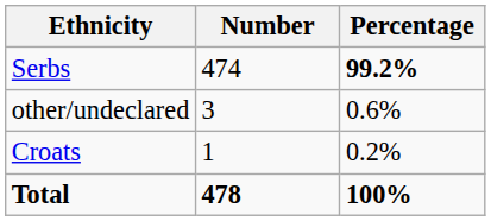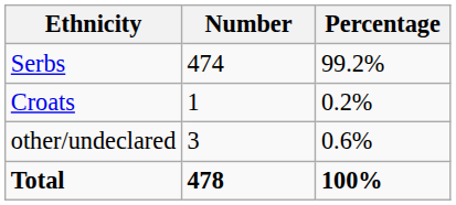 <table class="wikitable">
 <tr>
 <th width="100px">Ethnicity</th>
 <th width="80px">Number</th>
 <th width="80px">Percentage</th>
 </tr>
 <tr>
 <td><a href='#'>Serbs</a></td>
 <td>474</td>
-<td><strong>99.2%</strong></td>
+<td>99.2%</td>
+</tr>
+<tr>
+<td><a href='#'>Croats</a></td>
+<td>1</td>
+<td>0.2%</td>
 </tr>
 <tr>
 <td>other/undeclared</td>
 <td>3</td>
 <td>0.6%</td>
 </tr>
 <tr>
-<td><a href='#'>Croats</a></td>
-<td>1</td>
-<td>0.2%</td>
-</tr>
-<tr>
 <td><strong>Total</strong></td>
 <td><strong>478</strong></td>
 <td><strong>100%</strong></td>
 </tr>
 </table>
